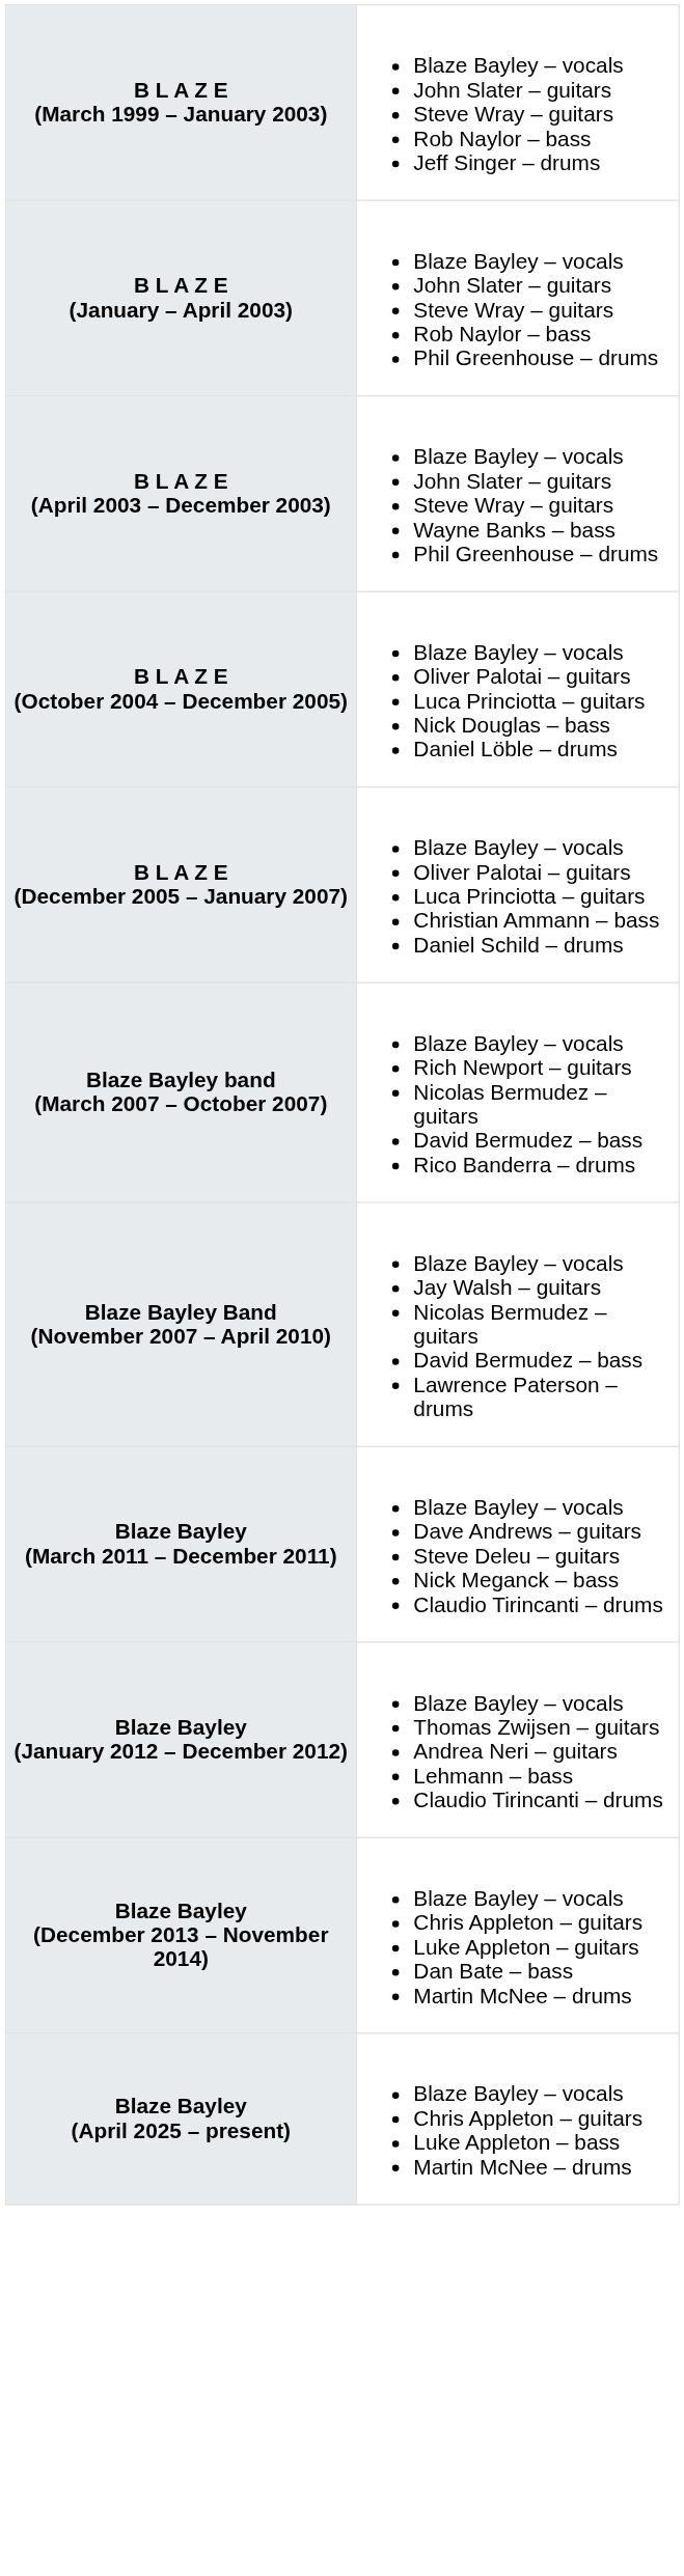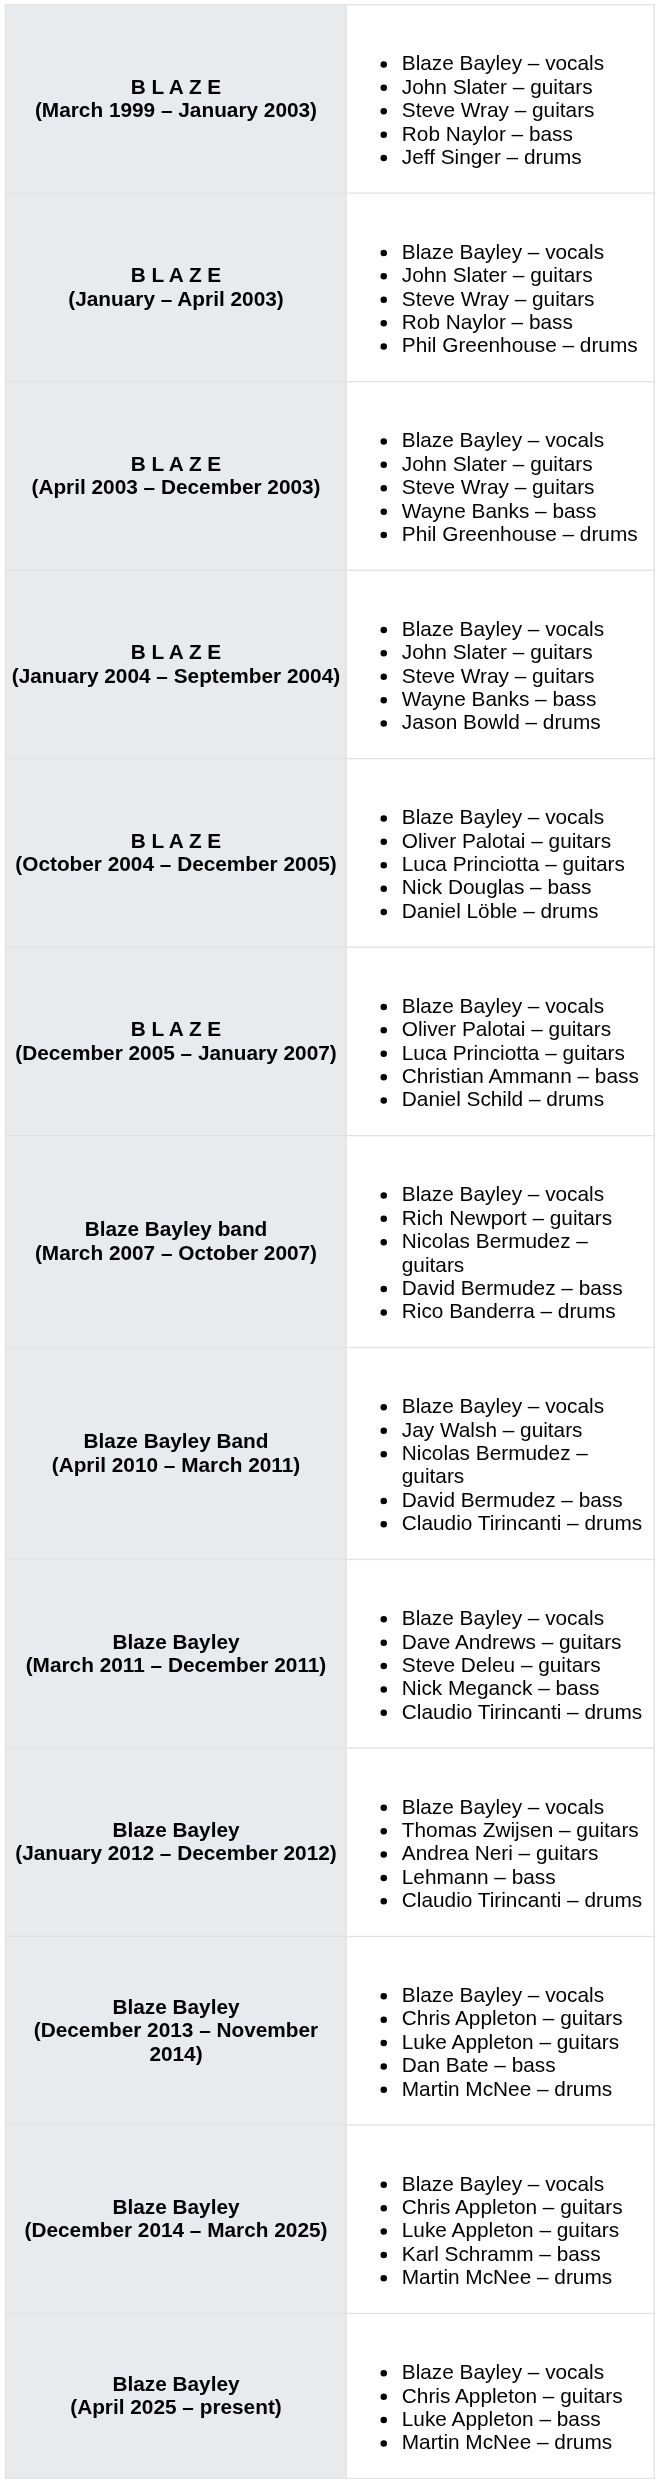 <table class="toccolours" border="1" cellpadding="2" cellspacing="0" style="width: 500px; margin: 0 0 1em 1em; border-collapse: collapse; border: 1px solid #E2E2E2;">
 <tr>
 <th style="background:#e7ebee;">B L A Z E<br>(March 1999 – January 2003)</th>
 <td><br><ul><li>Blaze Bayley – vocals</li><li>John Slater – guitars</li><li>Steve Wray – guitars</li><li>Rob Naylor – bass</li><li>Jeff Singer – drums</li></ul></td>
 </tr>
 <tr>
 <th style="background:#e7ebee;">B L A Z E<br>(January – April 2003)</th>
 <td><br><ul><li>Blaze Bayley – vocals</li><li>John Slater – guitars</li><li>Steve Wray – guitars</li><li>Rob Naylor – bass</li><li>Phil Greenhouse – drums</li></ul></td>
 </tr>
 <tr>
 <th style="background:#e7ebee;">B L A Z E<br>(April 2003 – December 2003)</th>
 <td><br><ul><li>Blaze Bayley – vocals</li><li>John Slater – guitars</li><li>Steve Wray – guitars</li><li>Wayne Banks – bass</li><li>Phil Greenhouse – drums</li></ul></td>
 </tr>
 <tr>
+<th style="background:#e7ebee;">B L A Z E<br>(January 2004 – September 2004)</th>
+<td><br><ul><li>Blaze Bayley – vocals</li><li>John Slater – guitars</li><li>Steve Wray – guitars</li><li>Wayne Banks – bass</li><li>Jason Bowld – drums</li></ul></td>
+</tr>
+<tr>
 <th style="background:#e7ebee;">B L A Z E<br>(October 2004 – December 2005)</th>
 <td><br><ul><li>Blaze Bayley – vocals</li><li>Oliver Palotai – guitars</li><li>Luca Princiotta – guitars</li><li>Nick Douglas – bass</li><li>Daniel Löble – drums</li></ul></td>
 </tr>
 <tr>
 <th style="background:#e7ebee;">B L A Z E<br>(December 2005 – January 2007)</th>
 <td><br><ul><li>Blaze Bayley – vocals</li><li>Oliver Palotai – guitars</li><li>Luca Princiotta – guitars</li><li>Christian Ammann – bass</li><li>Daniel Schild – drums</li></ul></td>
 </tr>
 <tr>
 <th style="background:#e7ebee;">Blaze Bayley band<br>(March 2007 – October 2007)</th>
 <td><br><ul><li>Blaze Bayley – vocals</li><li>Rich Newport – guitars</li><li>Nicolas Bermudez – guitars</li><li>David Bermudez – bass</li><li>Rico Banderra – drums</li></ul></td>
 </tr>
 <tr>
-<th style="background:#e7ebee;">Blaze Bayley Band<br>(November 2007 – April 2010)</th>
-<td><br><ul><li>Blaze Bayley – vocals</li><li>Jay Walsh – guitars</li><li>Nicolas Bermudez – guitars</li><li>David Bermudez – bass</li><li>Lawrence Paterson – drums</li></ul></td>
+<th style="background:#e7ebee;">Blaze Bayley Band<br>(April 2010 – March 2011)</th>
+<td><br><ul><li>Blaze Bayley – vocals</li><li>Jay Walsh – guitars</li><li>Nicolas Bermudez – guitars</li><li>David Bermudez – bass</li><li>Claudio Tirincanti – drums</li></ul></td>
 </tr>
 <tr>
 <th style="background:#e7ebee;">Blaze Bayley<br>(March 2011 – December 2011)</th>
 <td><br><ul><li>Blaze Bayley – vocals</li><li>Dave Andrews – guitars</li><li>Steve Deleu – guitars</li><li>Nick Meganck – bass</li><li>Claudio Tirincanti – drums</li></ul></td>
 </tr>
 <tr>
 <th style="background:#e7ebee;">Blaze Bayley<br>(January 2012 – December 2012)</th>
 <td><br><ul><li>Blaze Bayley – vocals</li><li>Thomas Zwijsen – guitars</li><li>Andrea Neri – guitars</li><li>Lehmann – bass</li><li>Claudio Tirincanti – drums</li></ul></td>
 </tr>
 <tr>
 <th style="background:#e7ebee;">Blaze Bayley<br>(December 2013 – November 2014)</th>
 <td><br><ul><li>Blaze Bayley – vocals</li><li>Chris Appleton – guitars</li><li>Luke Appleton – guitars</li><li>Dan Bate – bass</li><li>Martin McNee – drums</li></ul></td>
 </tr>
 <tr>
+<th style="background:#e7ebee;">Blaze <strong>Bayley</strong><br>(December 2014 – March 2025)</th>
+<td><br><ul><li>Blaze Bayley – vocals</li><li>Chris Appleton – guitars</li><li>Luke Appleton – guitars</li><li>Karl Schramm – bass</li><li>Martin McNee – drums</li></ul></td>
+</tr>
+<tr>
 <th style="background:#e7ebee;">Blaze Bayley<br>(April 2025 – present)</th>
 <td><br><ul><li>Blaze Bayley – vocals</li><li>Chris Appleton – guitars</li><li>Luke Appleton – bass</li><li>Martin McNee – drums</li></ul></td>
 </tr>
 </table>
